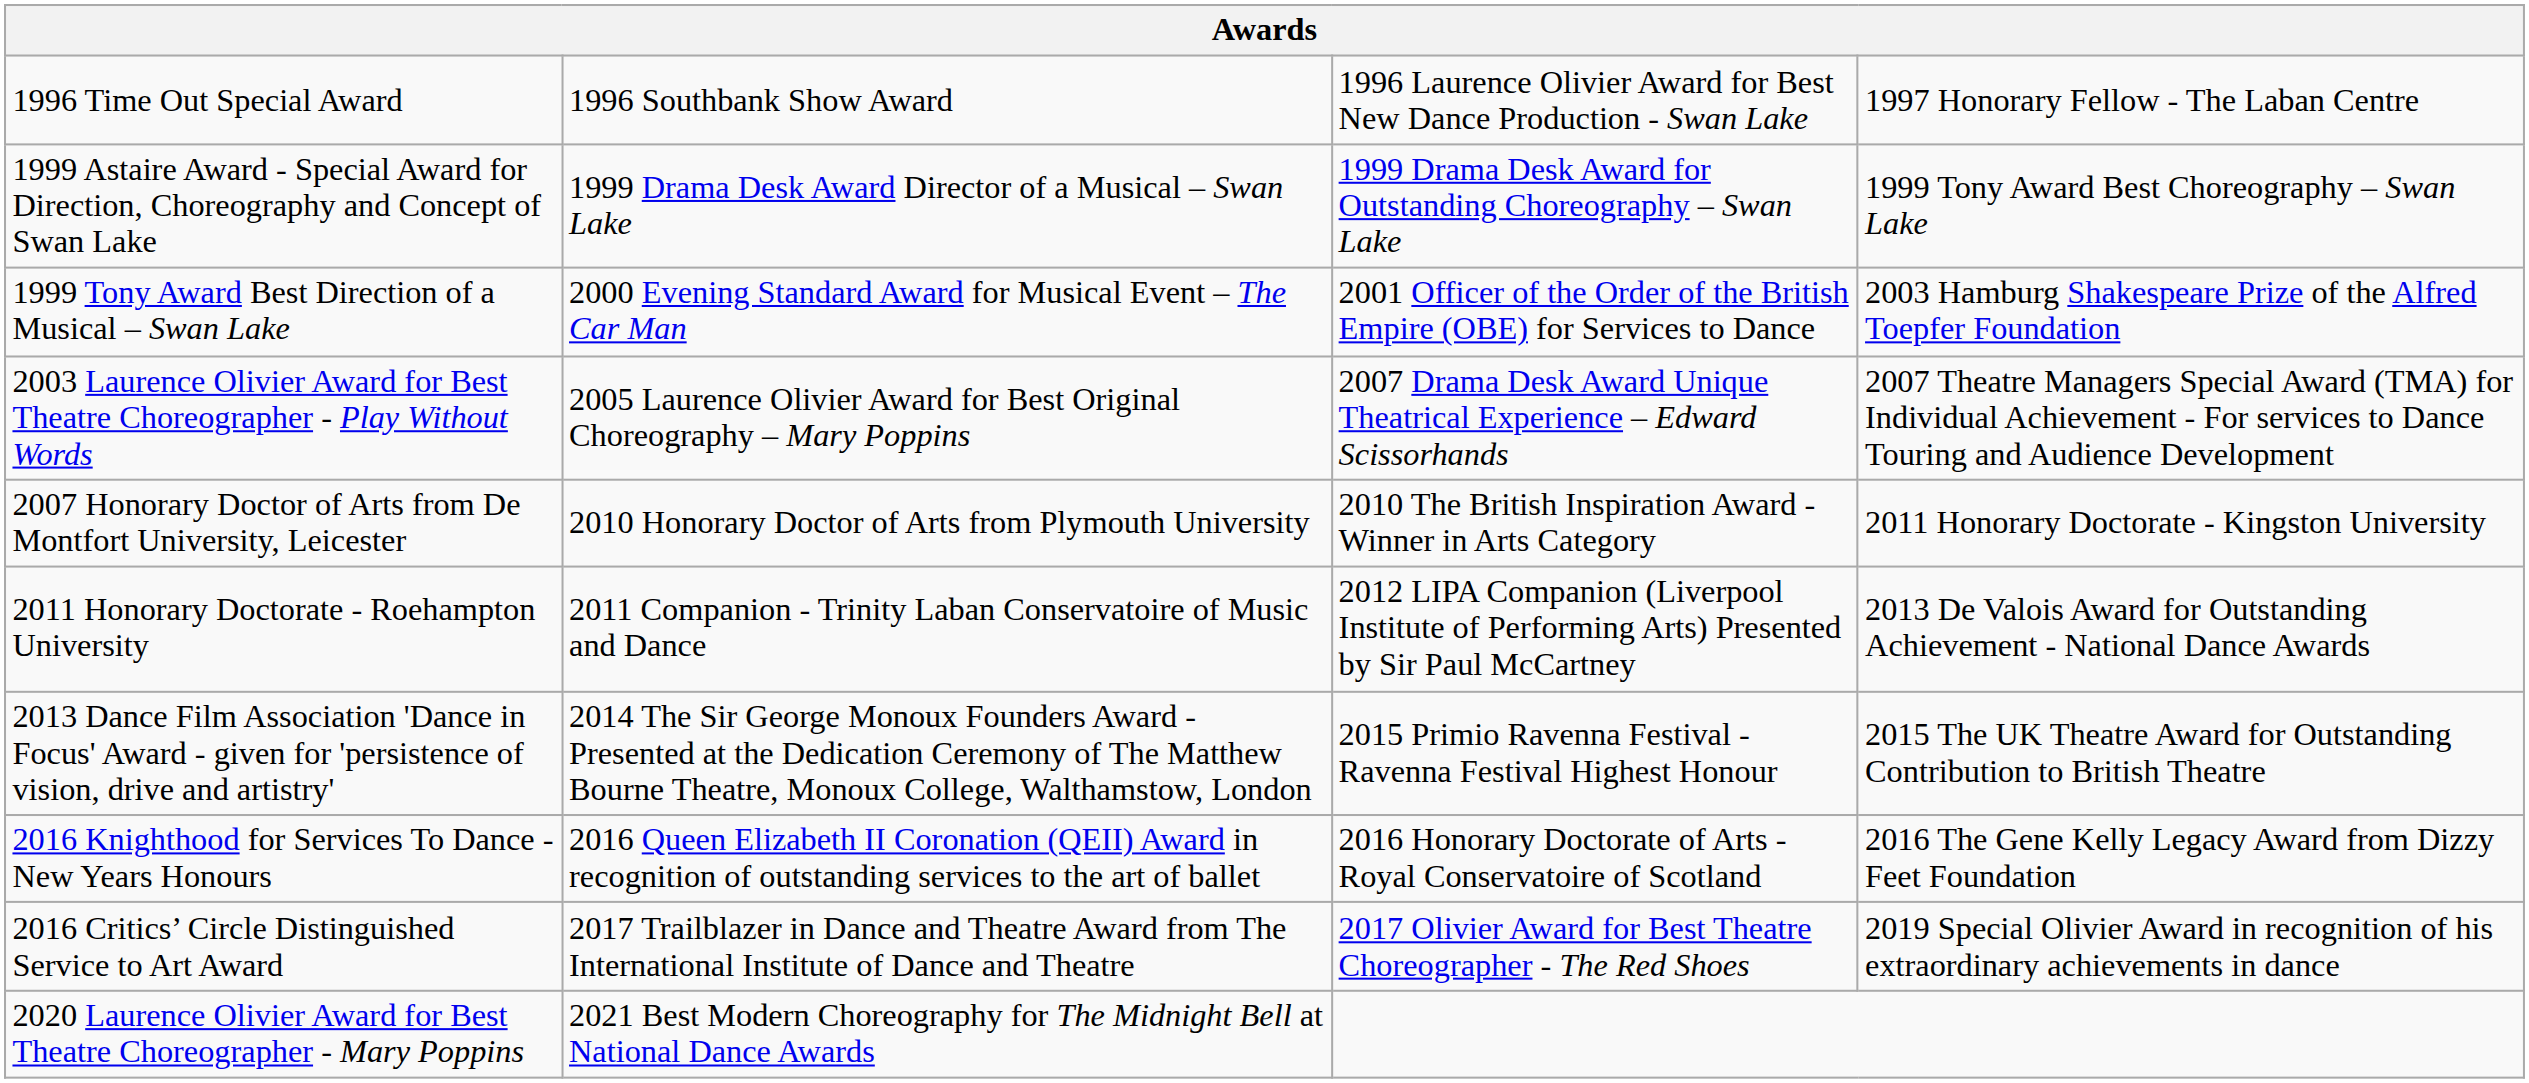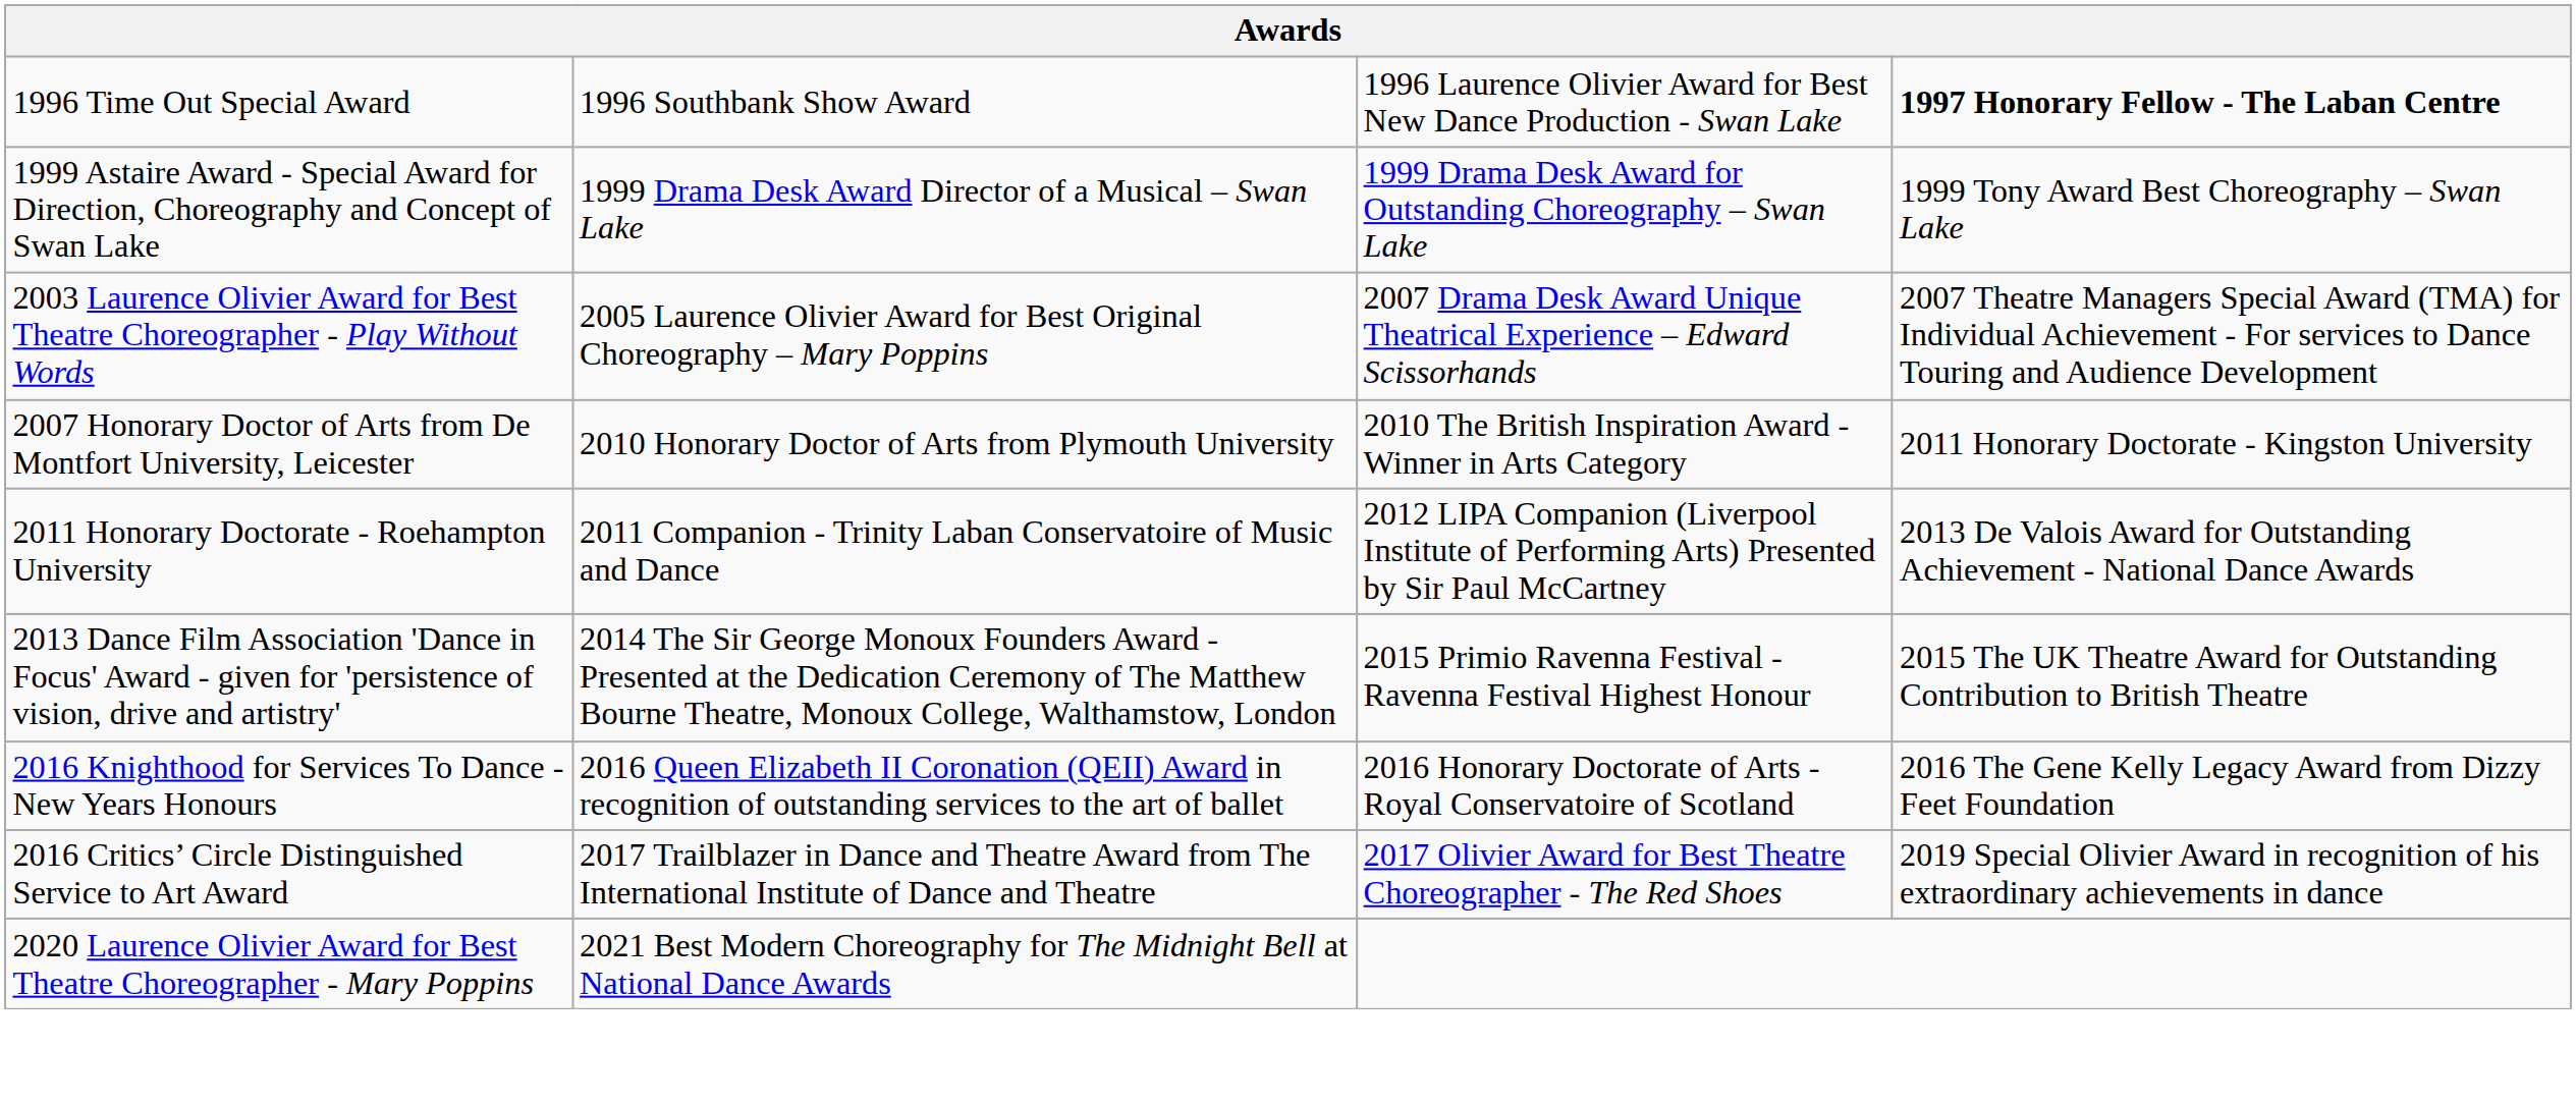 <table class="wikitable">
 <tr>
 <th colspan="4" style="text-align:center;">Awards</th>
 </tr>
 <tr>
 <td>1996 Time Out Special Award</td>
 <td>1996 Southbank Show Award</td>
 <td>1996 Laurence Olivier Award for Best New Dance Production - <em>Swan Lake</em></td>
-<td>1997 Honorary Fellow - The Laban Centre</td>
+<td><strong>1997 Honorary Fellow - The Laban Centre</strong></td>
 </tr>
 <tr>
 <td>1999 Astaire Award - Special Award for Direction, Choreography and Concept of Swan Lake</td>
 <td>1999 <a href='#'>Drama Desk Award</a> Director of a Musical – <em>Swan Lake</em></td>
 <td><a href='#'>1999 Drama Desk Award for Outstanding Choreography</a> – <em>Swan Lake</em></td>
 <td>1999 Tony Award Best Choreography – <em>Swan Lake</em></td>
-</tr>
-<tr>
-<td>1999 <a href='#'>Tony Award</a> Best Direction of a Musical – <em>Swan Lake</em></td>
-<td>2000 <a href='#'>Evening Standard Award</a> for Musical Event – <em><a href='#'>The Car Man</a></em></td>
-<td>2001 <a href='#'>Officer of the Order of the British Empire (OBE)</a> for Services to Dance</td>
-<td>2003 Hamburg <a href='#'>Shakespeare Prize</a> of the <a href='#'>Alfred Toepfer Foundation</a></td>
 </tr>
 <tr>
 <td>2003 <a href='#'>Laurence Olivier Award for Best Theatre Choreographer</a> - <em><a href='#'>Play Without Words</a></em></td>
 <td>2005 Laurence Olivier Award for Best Original Choreography – <em>Mary Poppins</em></td>
 <td>2007 <a href='#'>Drama Desk Award Unique Theatrical Experience</a> – <em>Edward Scissorhands</em></td>
 <td>2007 Theatre Managers Special Award (TMA) for Individual Achievement - For services to Dance Touring and Audience Development</td>
 </tr>
 <tr>
 <td>2007 Honorary Doctor of Arts from De Montfort University, Leicester</td>
 <td>2010 Honorary Doctor of Arts from Plymouth University</td>
 <td>2010 The British Inspiration Award - Winner in Arts Category</td>
 <td>2011 Honorary Doctorate - Kingston University</td>
 </tr>
 <tr>
 <td>2011 Honorary Doctorate - Roehampton University</td>
 <td>2011 Companion - Trinity Laban Conservatoire of Music and Dance</td>
 <td>2012 LIPA Companion (Liverpool Institute of Performing Arts) Presented by Sir Paul McCartney</td>
 <td>2013 De Valois Award for Outstanding Achievement - National Dance Awards</td>
 </tr>
 <tr>
 <td>2013 Dance Film Association 'Dance in Focus' Award - given for 'persistence of vision, drive and artistry'</td>
 <td>2014 The Sir George Monoux Founders Award - Presented at the Dedication Ceremony of The Matthew Bourne Theatre, Monoux College, Walthamstow, London</td>
 <td>2015 Primio Ravenna Festival - Ravenna Festival Highest Honour</td>
 <td>2015 The UK Theatre Award for Outstanding Contribution to British Theatre</td>
 </tr>
 <tr>
 <td><a href='#'>2016 Knighthood</a> for Services To Dance - New Years Honours</td>
 <td>2016 <a href='#'>Queen Elizabeth II Coronation (QEII) Award</a> in recognition of outstanding services to the art of ballet</td>
 <td>2016 Honorary Doctorate of Arts - Royal Conservatoire of Scotland</td>
 <td>2016 The Gene Kelly Legacy Award from Dizzy Feet Foundation</td>
 </tr>
 <tr>
 <td>2016 Critics’ Circle Distinguished Service to Art Award</td>
 <td>2017 Trailblazer in Dance and Theatre Award from The International Institute of Dance and Theatre</td>
 <td><a href='#'>2017 Olivier Award for Best Theatre Choreographer</a> - <em>The Red Shoes</em></td>
 <td>2019 Special Olivier Award in recognition of his extraordinary achievements in dance</td>
 </tr>
 <tr>
 <td>2020 <a href='#'>Laurence Olivier Award for Best Theatre Choreographer</a> - <em>Mary Poppins</em></td>
 <td>2021 Best Modern Choreography for <em>The Midnight Bell</em> at <a href='#'>National Dance Awards</a></td>
 </tr>
 </table>
